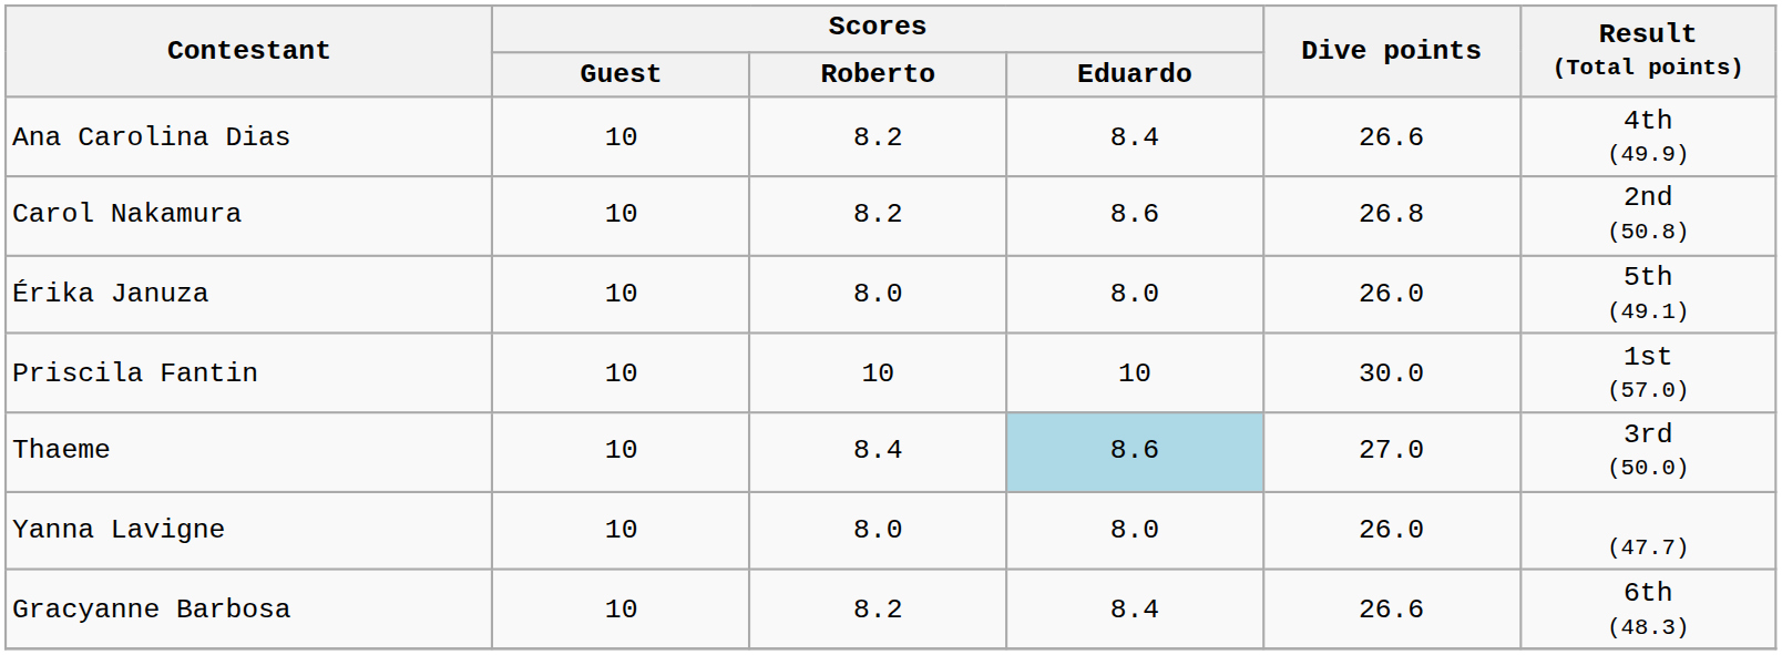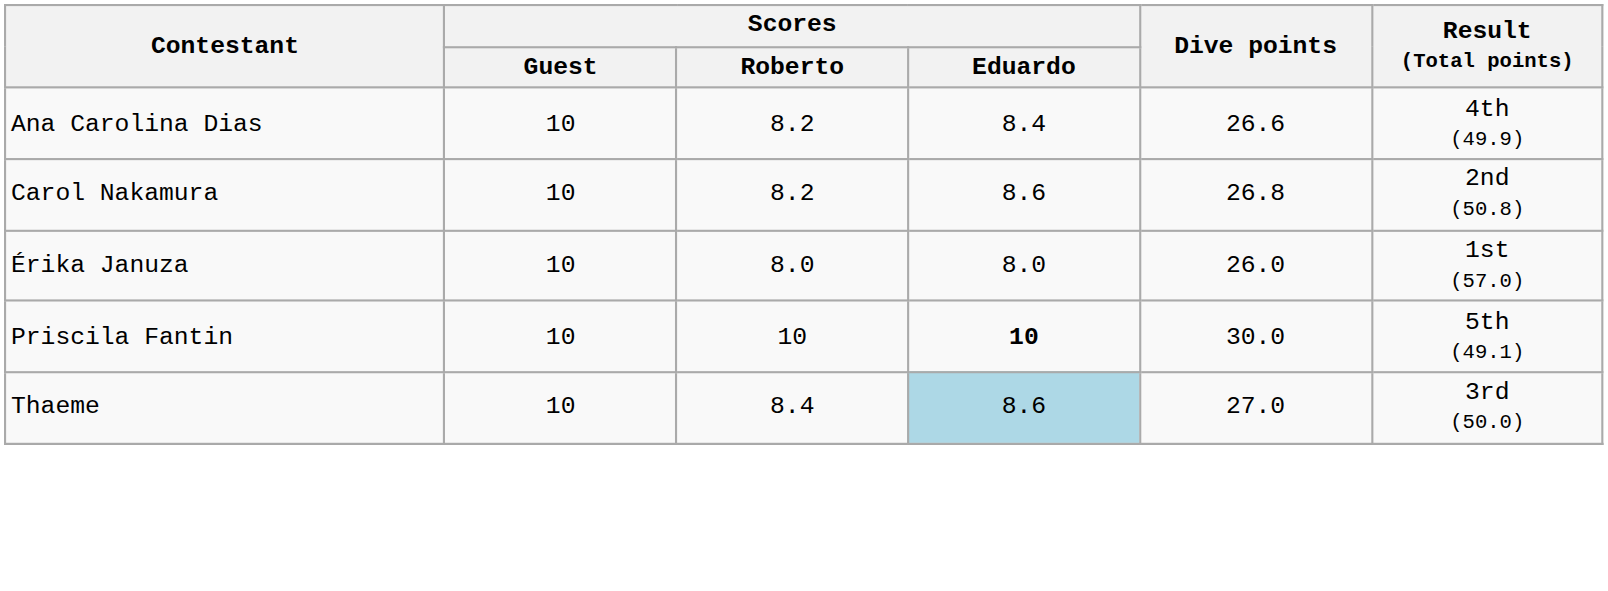 <table class="wikitable" style="text-align:center;  width:60%; font-size:90%;">
 <tr>
 <th rowspan="2" width=100>Contestant</th>
 <th colspan="3" width=150>Scores</th>
 <th rowspan="2" width=050>Dive points</th>
 <th rowspan="2" width=050>Result<br><small>(Total points)</small></th>
 </tr>
 <tr>
 <th width=50>Guest</th>
 <th width=50>Roberto</th>
 <th width=50>Eduardo</th>
 </tr>
 <tr>
 <td align="left">Ana Carolina Dias</td>
 <td>10</td>
 <td>8.2</td>
 <td>8.4</td>
 <td>26.6</td>
 <td>4th<br><small>(49.9)</small></td>
 </tr>
 <tr>
 <td align="left">Carol Nakamura</td>
 <td>10</td>
 <td>8.2</td>
 <td>8.6</td>
 <td>26.8</td>
 <td>2nd<br><small>(50.8)</small></td>
 </tr>
 <tr>
 <td align="left">Érika Januza</td>
 <td>10</td>
 <td>8.0</td>
 <td>8.0</td>
 <td>26.0</td>
-<td>5th<br><small>(49.1)</small></td>
+<td>1st<br><small>(57.0)</small></td>
 </tr>
 <tr>
 <td align="left">Priscila Fantin</td>
 <td>10</td>
 <td>10</td>
-<td>10</td>
+<td><strong>10</strong></td>
 <td>30.0</td>
-<td>1st<br><small>(57.0)</small></td>
+<td>5th<br><small>(49.1)</small></td>
 </tr>
 <tr>
 <td align="left">Thaeme</td>
 <td>10</td>
 <td>8.4</td>
 <td style="background: lightblue;">8.6</td>
 <td>27.0</td>
 <td>3rd<br><small>(50.0)</small></td>
 </tr>
 <tr>
-<td align="left">Yanna Lavigne</td>
-<td>10</td>
-<td>8.0</td>
-<td>8.0</td>
-<td>26.0</td>
-<td><br><small>(47.7)</small></td>
-</tr>
-<tr>
-<td align="left">Gracyanne Barbosa</td>
-<td>10</td>
-<td>8.2</td>
-<td>8.4</td>
-<td>26.6</td>
-<td>6th<br><small>(48.3)</small></td>
-</tr>
-<tr>
 </tr>
 </table>
